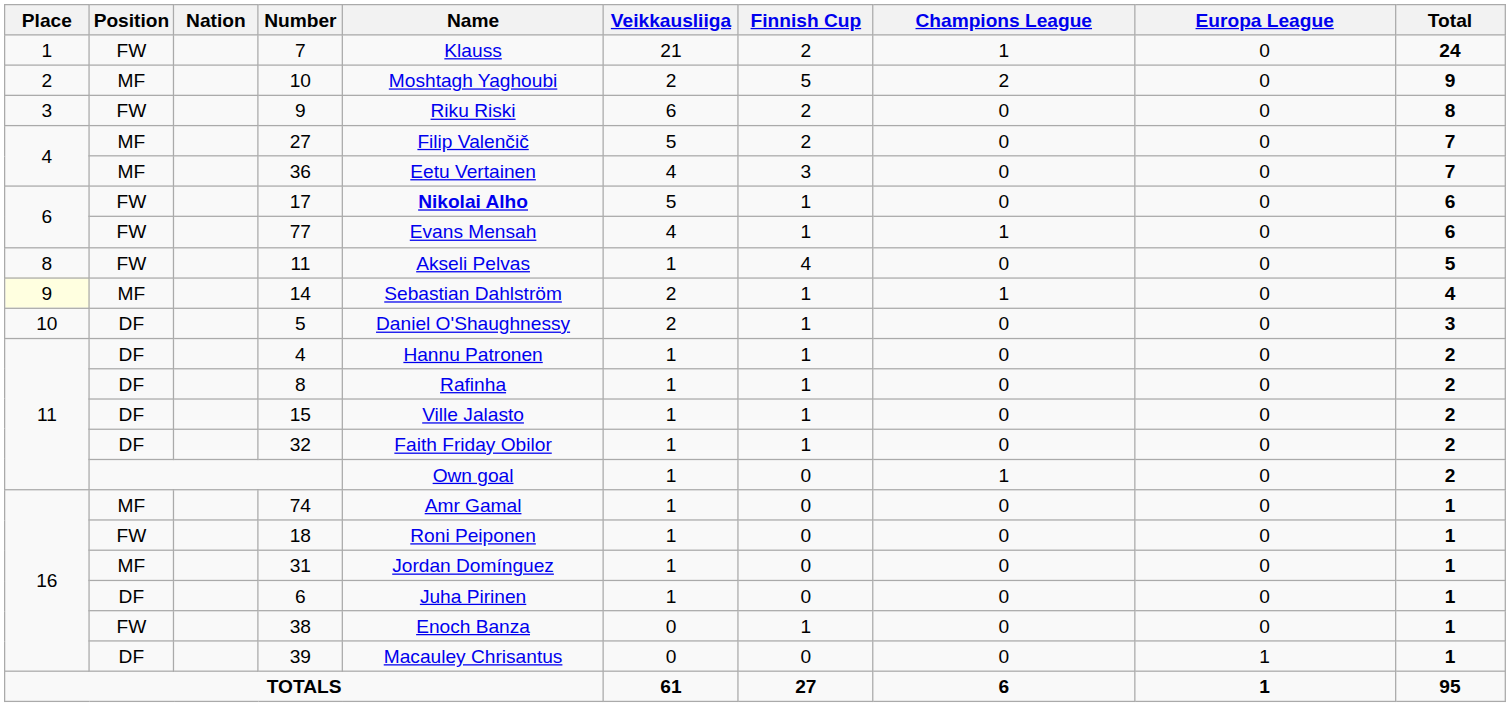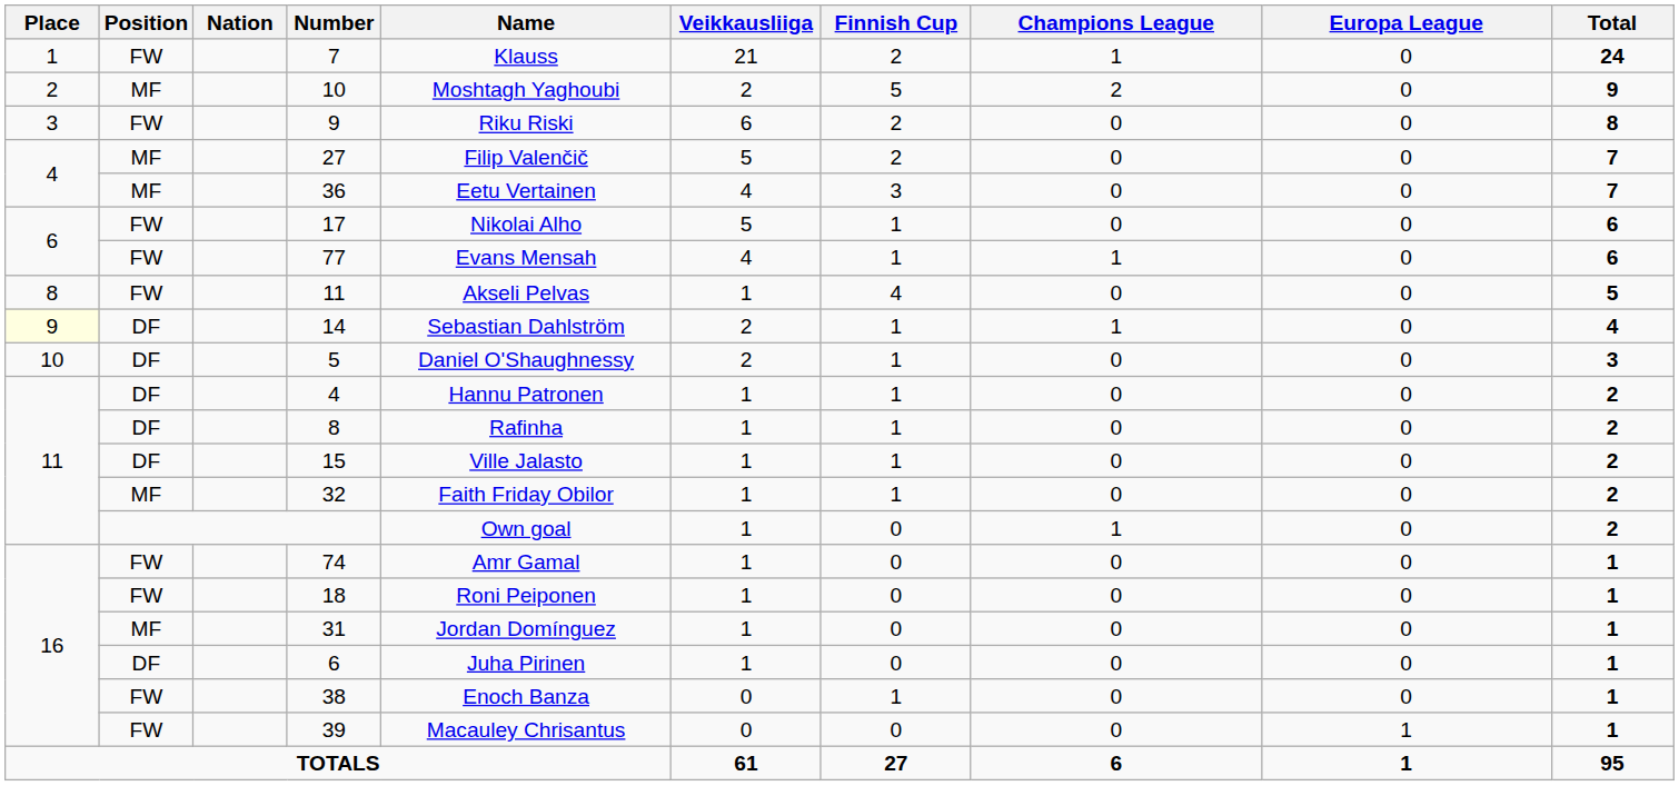 <table class="wikitable" style="font-size: 95%; text-align: center;">
 <tr>
 <th width=60>Place</th>
 <th width=60>Position</th>
 <th width=60>Nation</th>
 <th width=60>Number</th>
 <th width=200>Name</th>
 <th width=100><a href='#'>Veikkausliiga</a></th>
 <th width=100><a href='#'>Finnish Cup</a></th>
 <th width=200><a href='#'>Champions League</a></th>
 <th width=200><a href='#'>Europa League</a></th>
 <th width=80><strong>Total</strong></th>
 </tr>
 <tr>
 <td>1</td>
 <td>FW</td>
 <td></td>
 <td>7</td>
 <td><a href='#'>Klauss</a></td>
 <td>21</td>
 <td>2</td>
 <td>1</td>
 <td>0</td>
 <td><strong>24</strong></td>
 </tr>
 <tr>
 <td>2</td>
 <td>MF</td>
 <td></td>
 <td>10</td>
 <td><a href='#'>Moshtagh Yaghoubi</a></td>
 <td>2</td>
 <td>5</td>
 <td>2</td>
 <td>0</td>
 <td><strong>9</strong></td>
 </tr>
 <tr>
 <td>3</td>
 <td>FW</td>
 <td></td>
 <td>9</td>
 <td><a href='#'>Riku Riski</a></td>
 <td>6</td>
 <td>2</td>
 <td>0</td>
 <td>0</td>
 <td><strong>8</strong></td>
 </tr>
 <tr>
 <td rowspan="2">4</td>
 <td>MF</td>
 <td></td>
 <td>27</td>
 <td><a href='#'>Filip Valenčič</a></td>
 <td>5</td>
 <td>2</td>
 <td>0</td>
 <td>0</td>
 <td><strong>7</strong></td>
 </tr>
 <tr>
 <td>MF</td>
 <td></td>
 <td>36</td>
 <td><a href='#'>Eetu Vertainen</a></td>
 <td>4</td>
 <td>3</td>
 <td>0</td>
 <td>0</td>
 <td><strong>7</strong></td>
 </tr>
 <tr>
 <td rowspan="2">6</td>
 <td>FW</td>
 <td></td>
 <td>17</td>
-<td><strong><a href='#'>Nikolai Alho</a></strong></td>
+<td><a href='#'>Nikolai Alho</a></td>
 <td>5</td>
 <td>1</td>
 <td>0</td>
 <td>0</td>
 <td><strong>6</strong></td>
 </tr>
 <tr>
 <td>FW</td>
 <td></td>
 <td>77</td>
 <td><a href='#'>Evans Mensah</a></td>
 <td>4</td>
 <td>1</td>
 <td>1</td>
 <td>0</td>
 <td><strong>6</strong></td>
 </tr>
 <tr>
 <td>8</td>
 <td>FW</td>
 <td></td>
 <td>11</td>
 <td><a href='#'>Akseli Pelvas</a></td>
 <td>1</td>
 <td>4</td>
 <td>0</td>
 <td>0</td>
 <td><strong>5</strong></td>
 </tr>
 <tr>
 <td style="background: lightyellow;">9</td>
-<td>MF</td>
+<td>DF</td>
 <td></td>
 <td>14</td>
 <td><a href='#'>Sebastian Dahlström</a></td>
 <td>2</td>
 <td>1</td>
 <td>1</td>
 <td>0</td>
 <td><strong>4</strong></td>
 </tr>
 <tr>
 <td>10</td>
 <td>DF</td>
 <td></td>
 <td>5</td>
 <td><a href='#'>Daniel O'Shaughnessy</a></td>
 <td>2</td>
 <td>1</td>
 <td>0</td>
 <td>0</td>
 <td><strong>3</strong></td>
 </tr>
 <tr>
 <td rowspan="5">11</td>
 <td>DF</td>
 <td></td>
 <td>4</td>
 <td><a href='#'>Hannu Patronen</a></td>
 <td>1</td>
 <td>1</td>
 <td>0</td>
 <td>0</td>
 <td><strong>2</strong></td>
 </tr>
 <tr>
 <td>DF</td>
 <td></td>
 <td>8</td>
 <td><a href='#'>Rafinha</a></td>
 <td>1</td>
 <td>1</td>
 <td>0</td>
 <td>0</td>
 <td><strong>2</strong></td>
 </tr>
 <tr>
 <td>DF</td>
 <td></td>
 <td>15</td>
 <td><a href='#'>Ville Jalasto</a></td>
 <td>1</td>
 <td>1</td>
 <td>0</td>
 <td>0</td>
 <td><strong>2</strong></td>
 </tr>
 <tr>
-<td>DF</td>
+<td>MF</td>
 <td></td>
 <td>32</td>
 <td><a href='#'>Faith Friday Obilor</a></td>
 <td>1</td>
 <td>1</td>
 <td>0</td>
 <td>0</td>
 <td><strong>2</strong></td>
 </tr>
 <tr>
 <td colspan="3"></td>
 <td><a href='#'>Own goal</a></td>
 <td>1</td>
 <td>0</td>
 <td>1</td>
 <td>0</td>
 <td><strong>2</strong></td>
 </tr>
 <tr>
 <td rowspan="6">16</td>
-<td>MF</td>
+<td>FW</td>
 <td></td>
 <td>74</td>
 <td><a href='#'>Amr Gamal</a></td>
 <td>1</td>
 <td>0</td>
 <td>0</td>
 <td>0</td>
 <td><strong>1</strong></td>
 </tr>
 <tr>
 <td>FW</td>
 <td></td>
 <td>18</td>
 <td><a href='#'>Roni Peiponen</a></td>
 <td>1</td>
 <td>0</td>
 <td>0</td>
 <td>0</td>
 <td><strong>1</strong></td>
 </tr>
 <tr>
 <td>MF</td>
 <td></td>
 <td>31</td>
 <td><a href='#'>Jordan Domínguez</a></td>
 <td>1</td>
 <td>0</td>
 <td>0</td>
 <td>0</td>
 <td><strong>1</strong></td>
 </tr>
 <tr>
 <td>DF</td>
 <td></td>
 <td>6</td>
 <td><a href='#'>Juha Pirinen</a></td>
 <td>1</td>
 <td>0</td>
 <td>0</td>
 <td>0</td>
 <td><strong>1</strong></td>
 </tr>
 <tr>
 <td>FW</td>
 <td></td>
 <td>38</td>
 <td><a href='#'>Enoch Banza</a></td>
 <td>0</td>
 <td>1</td>
 <td>0</td>
 <td>0</td>
 <td><strong>1</strong></td>
 </tr>
 <tr>
-<td>DF</td>
+<td>FW</td>
 <td></td>
 <td>39</td>
 <td><a href='#'>Macauley Chrisantus</a></td>
 <td>0</td>
 <td>0</td>
 <td>0</td>
 <td>1</td>
 <td><strong>1</strong></td>
 </tr>
 <tr>
 <td colspan="5"><strong>TOTALS</strong></td>
 <td><strong>61</strong></td>
 <td><strong>27</strong></td>
 <td><strong>6</strong></td>
 <td><strong>1</strong></td>
 <td><strong>95</strong></td>
 </tr>
 </table>
